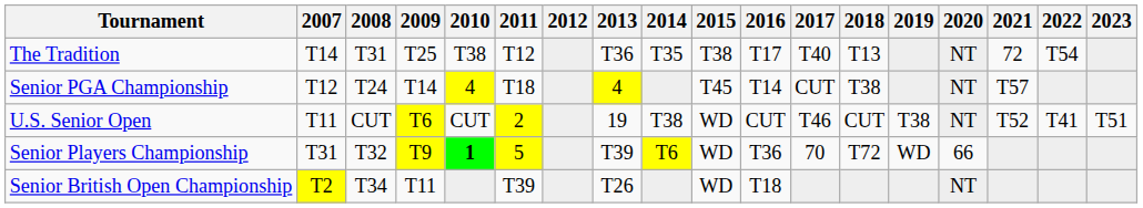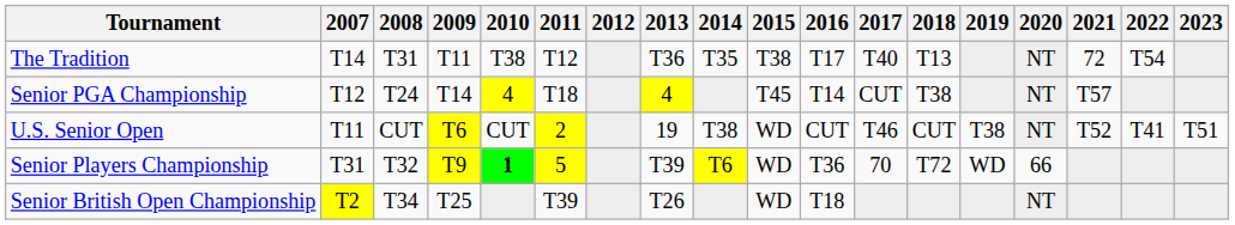 <table class="wikitable" style="font-size:95%;text-align:center;">
 <tr>
 <th>Tournament</th>
 <th>2007</th>
 <th>2008</th>
 <th>2009</th>
 <th>2010</th>
 <th>2011</th>
 <th>2012</th>
 <th>2013</th>
 <th>2014</th>
 <th>2015</th>
 <th>2016</th>
 <th>2017</th>
 <th>2018</th>
 <th>2019</th>
 <th>2020</th>
 <th>2021</th>
 <th>2022</th>
 <th>2023</th>
 </tr>
 <tr>
 <td align=left><a href='#'>The Tradition</a></td>
 <td>T14</td>
 <td>T31</td>
-<td>T25</td>
+<td>T11</td>
 <td>T38</td>
 <td>T12</td>
 <td style="background:#eeeeee;"></td>
 <td>T36</td>
 <td>T35</td>
 <td>T38</td>
 <td>T17</td>
 <td>T40</td>
 <td>T13</td>
 <td style="background:#eeeeee;"></td>
 <td style="background:#eeeeee;">NT</td>
 <td>72</td>
 <td>T54</td>
 <td style="background:#eeeeee;"></td>
 </tr>
 <tr>
 <td align=left><a href='#'>Senior PGA Championship</a></td>
 <td>T12</td>
 <td>T24</td>
 <td>T14</td>
 <td style="background:yellow;">4</td>
 <td>T18</td>
 <td style="background:#eeeeee;"></td>
 <td style="background:yellow;">4</td>
 <td style="background:#eeeeee;"></td>
 <td>T45</td>
 <td>T14</td>
 <td>CUT</td>
 <td>T38</td>
 <td style="background:#eeeeee;"></td>
 <td style="background:#eeeeee;">NT</td>
 <td>T57</td>
 <td style="background:#eeeeee;"></td>
 <td style="background:#eeeeee;"></td>
 </tr>
 <tr>
 <td align=left><a href='#'>U.S. Senior Open</a></td>
 <td>T11</td>
 <td>CUT</td>
 <td style="background:yellow;">T6</td>
 <td>CUT</td>
 <td style="background:yellow;">2</td>
 <td style="background:#eeeeee;"></td>
 <td>19</td>
 <td>T38</td>
 <td>WD</td>
 <td>CUT</td>
 <td>T46</td>
 <td>CUT</td>
 <td>T38</td>
 <td style="background:#eeeeee;">NT</td>
 <td>T52</td>
 <td>T41</td>
 <td>T51</td>
 </tr>
 <tr>
 <td align=left><a href='#'>Senior Players Championship</a></td>
 <td>T31</td>
 <td>T32</td>
 <td style="background:yellow;">T9</td>
 <td style="background:lime;"><strong>1</strong></td>
 <td style="background:yellow;">5</td>
 <td style="background:#eeeeee;"></td>
 <td>T39</td>
 <td style="background:yellow;">T6</td>
 <td>WD</td>
 <td>T36</td>
 <td>70</td>
 <td>T72</td>
 <td>WD</td>
 <td>66</td>
 <td style="background:#eeeeee;"></td>
 <td style="background:#eeeeee;"></td>
 <td style="background:#eeeeee;"></td>
 </tr>
 <tr>
 <td align=left><a href='#'>Senior British Open Championship</a></td>
 <td style="background:yellow;">T2</td>
 <td>T34</td>
-<td>T11</td>
+<td>T25</td>
 <td style="background:#eeeeee;"></td>
 <td>T39</td>
 <td style="background:#eeeeee;"></td>
 <td>T26</td>
 <td style="background:#eeeeee;"></td>
 <td>WD</td>
 <td>T18</td>
 <td style="background:#eeeeee;"></td>
 <td style="background:#eeeeee;"></td>
 <td style="background:#eeeeee;"></td>
 <td style="background:#eeeeee;">NT</td>
 <td style="background:#eeeeee;"></td>
 <td style="background:#eeeeee;"></td>
 <td style="background:#eeeeee;"></td>
 </tr>
 </table>
